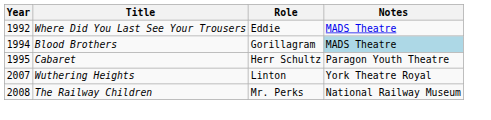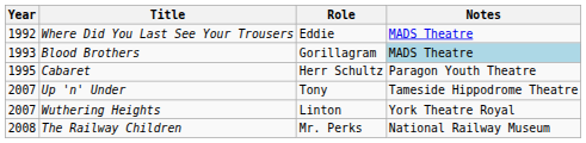 <table class="wikitable sortable">
 <tr>
 <th>Year</th>
 <th>Title</th>
 <th>Role</th>
 <th class="unsortable">Notes</th>
 </tr>
 <tr>
 <td>1992</td>
 <td><em>Where Did You Last See Your Trousers</em></td>
 <td>Eddie</td>
 <td><a href='#'>MADS Theatre</a></td>
 </tr>
 <tr>
-<td>1994</td>
+<td>1993</td>
 <td><em>Blood Brothers</em></td>
 <td>Gorillagram</td>
 <td style="background: lightblue;">MADS Theatre</td>
 </tr>
 <tr>
 <td>1995</td>
 <td><em>Cabaret</em></td>
 <td>Herr Schultz</td>
 <td>Paragon Youth Theatre</td>
+</tr>
+<tr>
+<td>2007</td>
+<td><em>Up 'n' Under</em></td>
+<td>Tony</td>
+<td>Tameside Hippodrome Theatre</td>
 </tr>
 <tr>
 <td>2007</td>
 <td><em>Wuthering Heights</em></td>
 <td>Linton</td>
 <td>York Theatre Royal</td>
 </tr>
 <tr>
 <td>2008</td>
 <td><em>The Railway Children</em></td>
 <td>Mr. Perks</td>
 <td>National Railway Museum</td>
 </tr>
 </table>
